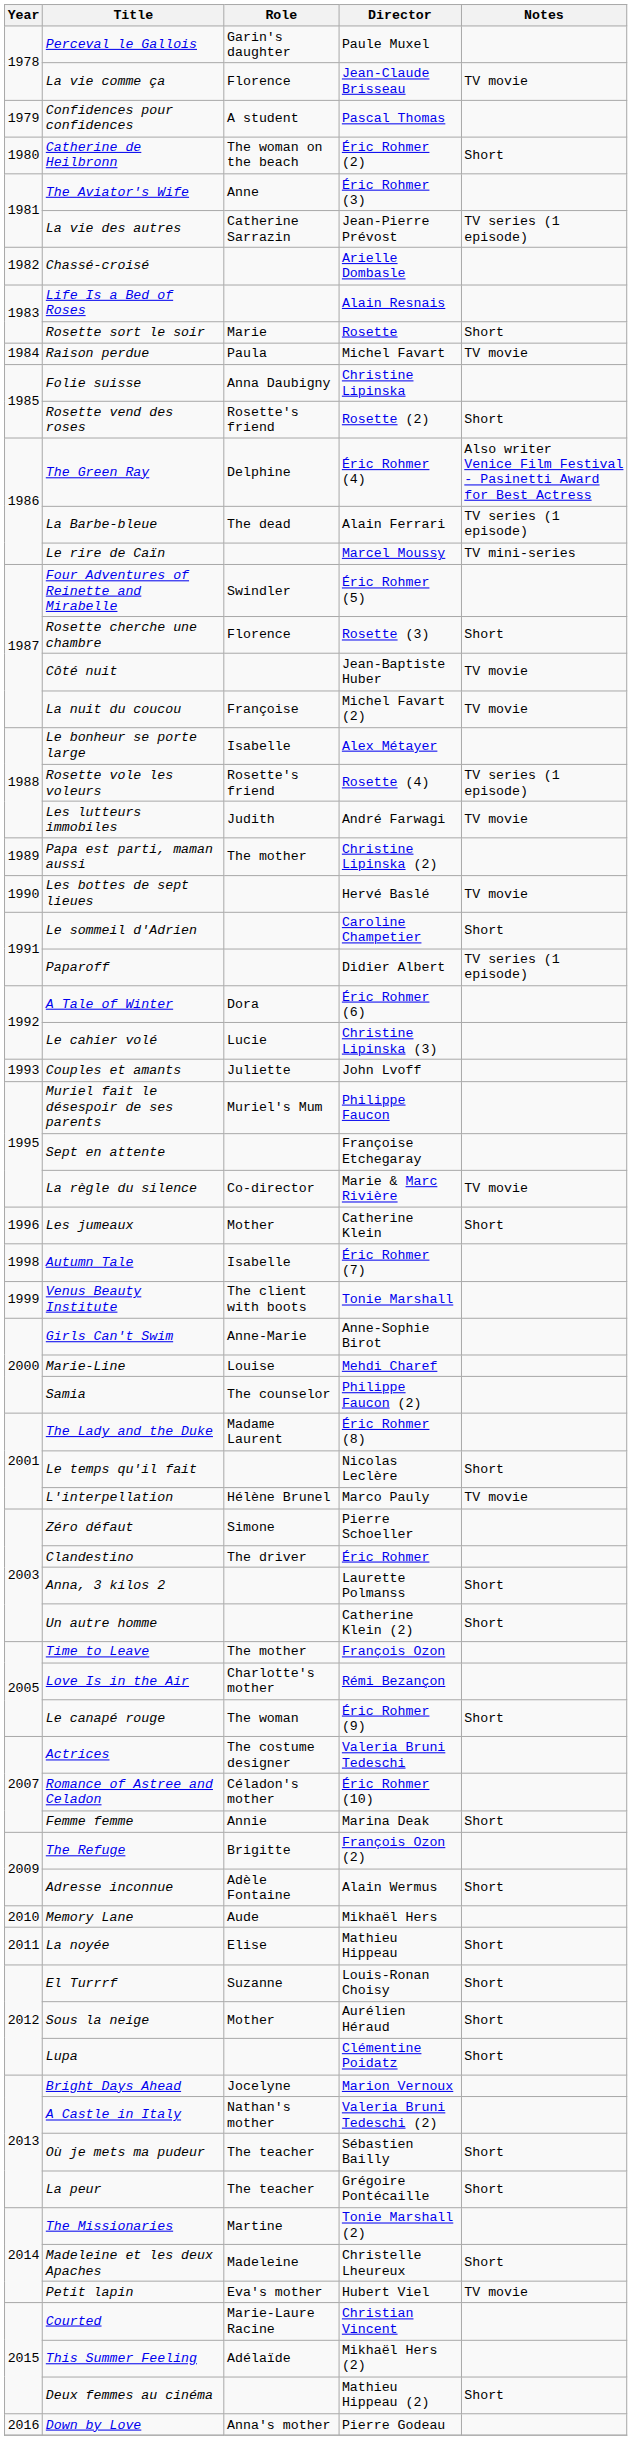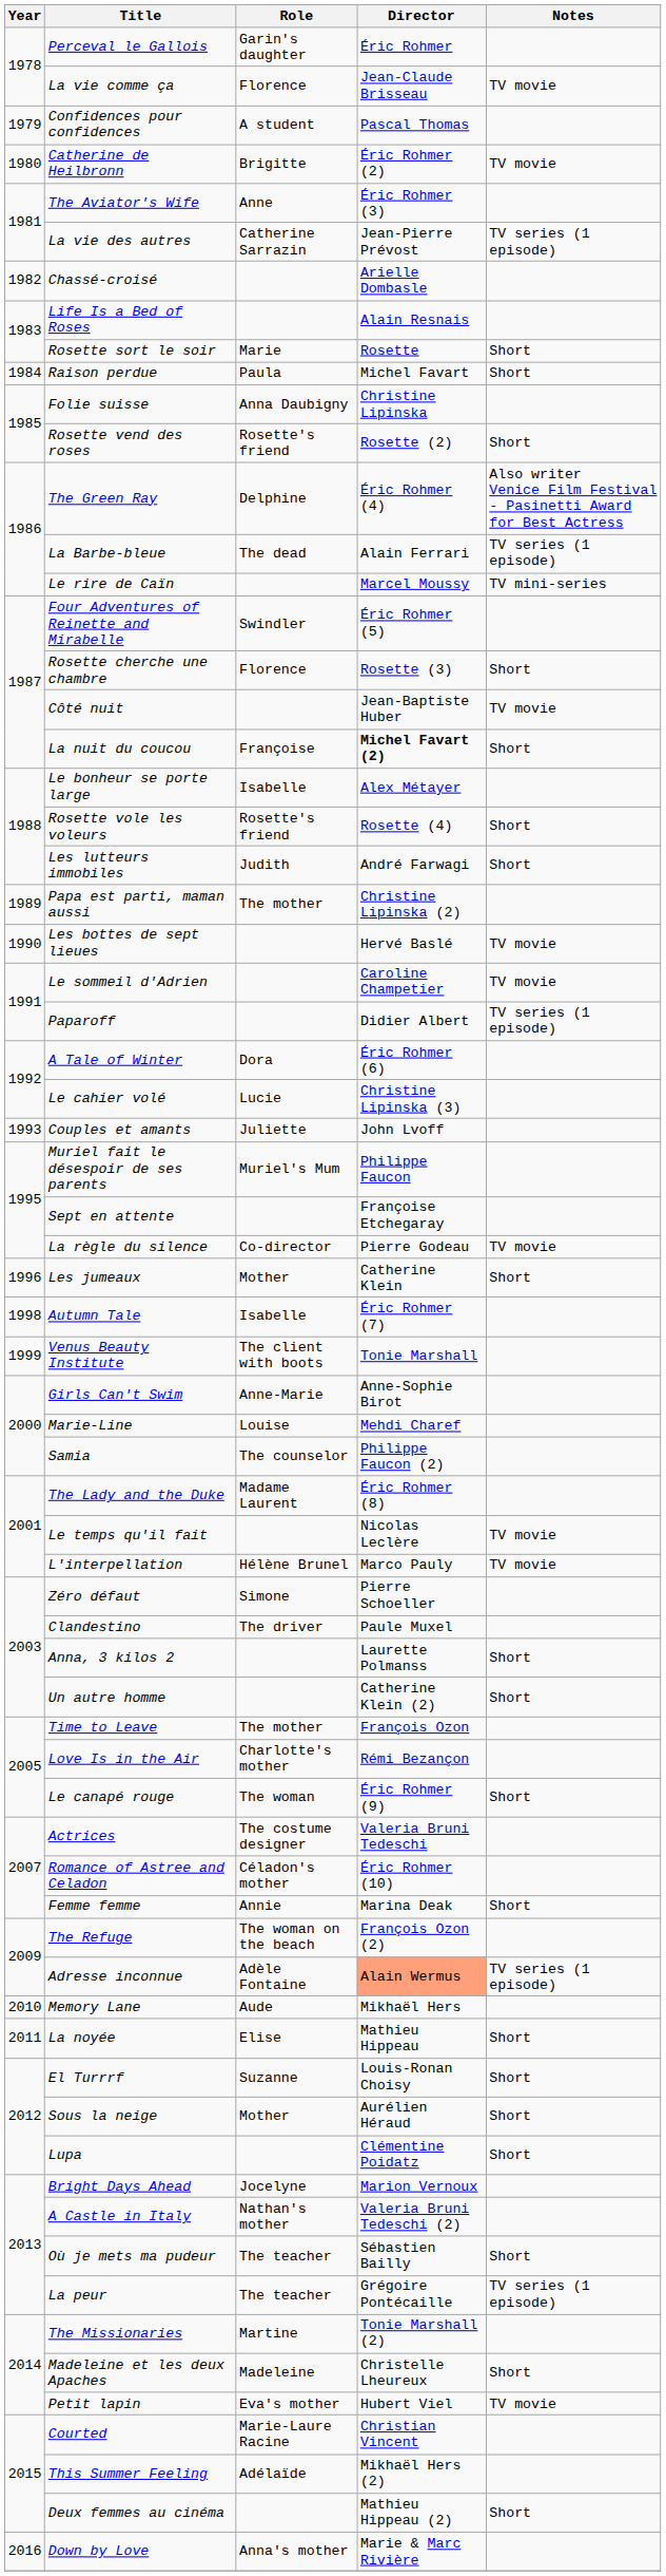 <table class="wikitable">
 <tr>
 <th>Year</th>
 <th>Title</th>
 <th>Role</th>
 <th>Director</th>
 <th>Notes</th>
 </tr>
 <tr>
 <td rowspan=2>1978</td>
 <td><em><a href='#'>Perceval le Gallois</a></em></td>
 <td>Garin's daughter</td>
-<td>Paule Muxel</td>
+<td><a href='#'>Éric Rohmer</a></td>
 <td></td>
 </tr>
 <tr>
 <td><em>La vie comme ça</em></td>
 <td>Florence</td>
 <td><a href='#'>Jean-Claude Brisseau</a></td>
 <td>TV movie</td>
 </tr>
 <tr>
 <td rowspan=1>1979</td>
 <td><em>Confidences pour confidences</em></td>
 <td>A student</td>
 <td><a href='#'>Pascal Thomas</a></td>
 <td></td>
 </tr>
 <tr>
 <td rowspan=1>1980</td>
 <td><em><a href='#'>Catherine de Heilbronn</a></em></td>
-<td>The woman on the beach</td>
+<td>Brigitte</td>
 <td><a href='#'>Éric Rohmer</a> (2)</td>
-<td>Short</td>
+<td>TV movie</td>
 </tr>
 <tr>
 <td rowspan=2>1981</td>
 <td><em><a href='#'>The Aviator's Wife</a></em></td>
 <td>Anne</td>
 <td><a href='#'>Éric Rohmer</a> (3)</td>
 <td></td>
 </tr>
 <tr>
 <td><em>La vie des autres</em></td>
 <td>Catherine Sarrazin</td>
 <td>Jean-Pierre Prévost</td>
 <td>TV series (1 episode)</td>
 </tr>
 <tr>
 <td rowspan=1>1982</td>
 <td><em>Chassé-croisé</em></td>
 <td></td>
 <td><a href='#'>Arielle Dombasle</a></td>
 <td></td>
 </tr>
 <tr>
 <td rowspan=2>1983</td>
 <td><em><a href='#'>Life Is a Bed of Roses</a></em></td>
 <td></td>
 <td><a href='#'>Alain Resnais</a></td>
 <td></td>
 </tr>
 <tr>
 <td><em>Rosette sort le soir</em></td>
 <td>Marie</td>
 <td><a href='#'>Rosette</a></td>
 <td>Short</td>
 </tr>
 <tr>
 <td rowspan=1>1984</td>
 <td><em>Raison perdue</em></td>
 <td>Paula</td>
 <td>Michel Favart</td>
-<td>TV movie</td>
+<td>Short</td>
 </tr>
 <tr>
 <td rowspan=2>1985</td>
 <td><em>Folie suisse</em></td>
 <td>Anna Daubigny</td>
 <td><a href='#'>Christine Lipinska</a></td>
 <td></td>
 </tr>
 <tr>
 <td><em>Rosette vend des roses</em></td>
 <td>Rosette's friend</td>
 <td><a href='#'>Rosette</a> (2)</td>
 <td>Short</td>
 </tr>
 <tr>
 <td rowspan=3>1986</td>
 <td><em><a href='#'>The Green Ray</a></em></td>
 <td>Delphine</td>
 <td><a href='#'>Éric Rohmer</a> (4)</td>
 <td>Also writer<br><a href='#'>Venice Film Festival - Pasinetti Award for Best Actress</a></td>
 </tr>
 <tr>
 <td><em>La Barbe-bleue</em></td>
 <td>The dead</td>
 <td>Alain Ferrari</td>
 <td>TV series (1 episode)</td>
 </tr>
 <tr>
 <td><em>Le rire de Caïn</em></td>
 <td></td>
 <td><a href='#'>Marcel Moussy</a></td>
 <td>TV mini-series</td>
 </tr>
 <tr>
 <td rowspan=4>1987</td>
 <td><em><a href='#'>Four Adventures of Reinette and Mirabelle</a></em></td>
 <td>Swindler</td>
 <td><a href='#'>Éric Rohmer</a> (5)</td>
 <td></td>
 </tr>
 <tr>
 <td><em>Rosette cherche une chambre</em></td>
 <td>Florence</td>
 <td><a href='#'>Rosette</a> (3)</td>
 <td>Short</td>
 </tr>
 <tr>
 <td><em>Côté nuit</em></td>
 <td></td>
 <td>Jean-Baptiste Huber</td>
 <td>TV movie</td>
 </tr>
 <tr>
 <td><em>La nuit du coucou</em></td>
 <td>Françoise</td>
-<td>Michel Favart (2)</td>
-<td>TV movie</td>
+<td><strong>Michel Favart (2)</strong></td>
+<td>Short</td>
 </tr>
 <tr>
 <td rowspan=3>1988</td>
 <td><em>Le bonheur se porte large</em></td>
 <td>Isabelle</td>
 <td><a href='#'>Alex Métayer</a></td>
 <td></td>
 </tr>
 <tr>
 <td><em>Rosette vole les voleurs</em></td>
 <td>Rosette's friend</td>
 <td><a href='#'>Rosette</a> (4)</td>
-<td>TV series (1 episode)</td>
+<td>Short</td>
 </tr>
 <tr>
 <td><em>Les lutteurs immobiles</em></td>
 <td>Judith</td>
 <td>André Farwagi</td>
-<td>TV movie</td>
+<td>Short</td>
 </tr>
 <tr>
 <td rowspan=1>1989</td>
 <td><em>Papa est parti, maman aussi</em></td>
 <td>The mother</td>
 <td><a href='#'>Christine Lipinska</a> (2)</td>
 <td></td>
 </tr>
 <tr>
 <td rowspan=1>1990</td>
 <td><em>Les bottes de sept lieues</em></td>
 <td></td>
 <td>Hervé Baslé</td>
 <td>TV movie</td>
 </tr>
 <tr>
 <td rowspan=2>1991</td>
 <td><em>Le sommeil d'Adrien</em></td>
 <td></td>
 <td><a href='#'>Caroline Champetier</a></td>
-<td>Short</td>
+<td>TV movie</td>
 </tr>
 <tr>
 <td><em>Paparoff</em></td>
 <td></td>
 <td>Didier Albert</td>
 <td>TV series (1 episode)</td>
 </tr>
 <tr>
 <td rowspan=2>1992</td>
 <td><em><a href='#'>A Tale of Winter</a></em></td>
 <td>Dora</td>
 <td><a href='#'>Éric Rohmer</a> (6)</td>
 <td></td>
 </tr>
 <tr>
 <td><em>Le cahier volé</em></td>
 <td>Lucie</td>
 <td><a href='#'>Christine Lipinska</a> (3)</td>
 <td></td>
 </tr>
 <tr>
 <td rowspan=1>1993</td>
 <td><em>Couples et amants</em></td>
 <td>Juliette</td>
 <td>John Lvoff</td>
 <td></td>
 </tr>
 <tr>
 <td rowspan=3>1995</td>
 <td><em>Muriel fait le désespoir de ses parents</em></td>
 <td>Muriel's Mum</td>
 <td><a href='#'>Philippe Faucon</a></td>
 <td></td>
 </tr>
 <tr>
 <td><em>Sept en attente</em></td>
 <td></td>
 <td>Françoise Etchegaray</td>
 <td></td>
 </tr>
 <tr>
 <td><em>La règle du silence</em></td>
 <td>Co-director</td>
-<td>Marie & <a href='#'>Marc Rivière</a></td>
+<td>Pierre Godeau</td>
 <td>TV movie</td>
 </tr>
 <tr>
 <td rowspan=1>1996</td>
 <td><em>Les jumeaux</em></td>
 <td>Mother</td>
 <td>Catherine Klein</td>
 <td>Short</td>
 </tr>
 <tr>
 <td rowspan=1>1998</td>
 <td><em><a href='#'>Autumn Tale</a></em></td>
 <td>Isabelle</td>
 <td><a href='#'>Éric Rohmer</a> (7)</td>
 <td></td>
 </tr>
 <tr>
 <td rowspan=1>1999</td>
 <td><em><a href='#'>Venus Beauty Institute</a></em></td>
 <td>The client with boots</td>
 <td><a href='#'>Tonie Marshall</a></td>
 <td></td>
 </tr>
 <tr>
 <td rowspan=3>2000</td>
 <td><em><a href='#'>Girls Can't Swim</a></em></td>
 <td>Anne-Marie</td>
 <td>Anne-Sophie Birot</td>
 <td></td>
 </tr>
 <tr>
 <td><em>Marie-Line</em></td>
 <td>Louise</td>
 <td><a href='#'>Mehdi Charef</a></td>
 <td></td>
 </tr>
 <tr>
 <td><em>Samia</em></td>
 <td>The counselor</td>
 <td><a href='#'>Philippe Faucon</a> (2)</td>
 <td></td>
 </tr>
 <tr>
 <td rowspan=3>2001</td>
 <td><em><a href='#'>The Lady and the Duke</a></em></td>
 <td>Madame Laurent</td>
 <td><a href='#'>Éric Rohmer</a> (8)</td>
 <td></td>
 </tr>
 <tr>
 <td><em>Le temps qu'il fait</em></td>
 <td></td>
 <td>Nicolas Leclère</td>
-<td>Short</td>
+<td>TV movie</td>
 </tr>
 <tr>
 <td><em>L'interpellation</em></td>
 <td>Hélène Brunel</td>
 <td>Marco Pauly</td>
 <td>TV movie</td>
 </tr>
 <tr>
 <td rowspan=4>2003</td>
 <td><em>Zéro défaut</em></td>
 <td>Simone</td>
 <td>Pierre Schoeller</td>
 <td></td>
 </tr>
 <tr>
 <td><em>Clandestino</em></td>
 <td>The driver</td>
-<td><a href='#'>Éric Rohmer</a></td>
+<td>Paule Muxel</td>
 <td></td>
 </tr>
 <tr>
 <td><em>Anna, 3 kilos 2</em></td>
 <td></td>
 <td>Laurette Polmanss</td>
 <td>Short</td>
 </tr>
 <tr>
 <td><em>Un autre homme</em></td>
 <td></td>
 <td>Catherine Klein (2)</td>
 <td>Short</td>
 </tr>
 <tr>
 <td rowspan=3>2005</td>
 <td><em><a href='#'>Time to Leave</a></em></td>
 <td>The mother</td>
 <td><a href='#'>François Ozon</a></td>
 <td></td>
 </tr>
 <tr>
 <td><em><a href='#'>Love Is in the Air</a></em></td>
 <td>Charlotte's mother</td>
 <td><a href='#'>Rémi Bezançon</a></td>
 <td></td>
 </tr>
 <tr>
 <td><em>Le canapé rouge</em></td>
 <td>The woman</td>
 <td><a href='#'>Éric Rohmer</a> (9)</td>
 <td>Short</td>
 </tr>
 <tr>
 <td rowspan=3>2007</td>
 <td><em><a href='#'>Actrices</a></em></td>
 <td>The costume designer</td>
 <td><a href='#'>Valeria Bruni Tedeschi</a></td>
 <td></td>
 </tr>
 <tr>
 <td><em><a href='#'>Romance of Astree and Celadon</a></em></td>
 <td>Céladon's mother</td>
 <td><a href='#'>Éric Rohmer</a> (10)</td>
 <td></td>
 </tr>
 <tr>
 <td><em>Femme femme</em></td>
 <td>Annie</td>
 <td>Marina Deak</td>
 <td>Short</td>
 </tr>
 <tr>
 <td rowspan=2>2009</td>
 <td><em><a href='#'>The Refuge</a></em></td>
-<td>Brigitte</td>
+<td>The woman on the beach</td>
 <td><a href='#'>François Ozon</a> (2)</td>
 <td></td>
 </tr>
 <tr>
 <td><em>Adresse inconnue</em></td>
 <td>Adèle Fontaine</td>
-<td>Alain Wermus</td>
-<td>Short</td>
+<td style="background: lightsalmon;">Alain Wermus</td>
+<td>TV series (1 episode)</td>
 </tr>
 <tr>
 <td rowspan=1>2010</td>
 <td><em>Memory Lane</em></td>
 <td>Aude</td>
 <td>Mikhaël Hers</td>
 <td></td>
 </tr>
 <tr>
 <td rowspan=1>2011</td>
 <td><em>La noyée</em></td>
 <td>Elise</td>
 <td>Mathieu Hippeau</td>
 <td>Short</td>
 </tr>
 <tr>
 <td rowspan=3>2012</td>
 <td><em>El Turrrf</em></td>
 <td>Suzanne</td>
 <td>Louis-Ronan Choisy</td>
 <td>Short</td>
 </tr>
 <tr>
 <td><em>Sous la neige</em></td>
 <td>Mother</td>
 <td>Aurélien Héraud</td>
 <td>Short</td>
 </tr>
 <tr>
 <td><em>Lupa</em></td>
 <td></td>
 <td><a href='#'>Clémentine Poidatz</a></td>
 <td>Short</td>
 </tr>
 <tr>
 <td rowspan=4>2013</td>
 <td><em><a href='#'>Bright Days Ahead</a></em></td>
 <td>Jocelyne</td>
 <td><a href='#'>Marion Vernoux</a></td>
 <td></td>
 </tr>
 <tr>
 <td><em><a href='#'>A Castle in Italy</a></em></td>
 <td>Nathan's mother</td>
 <td><a href='#'>Valeria Bruni Tedeschi</a> (2)</td>
 <td></td>
 </tr>
 <tr>
 <td><em>Où je mets ma pudeur</em></td>
 <td>The teacher</td>
 <td>Sébastien Bailly</td>
 <td>Short</td>
 </tr>
 <tr>
 <td><em>La peur</em></td>
 <td>The teacher</td>
 <td>Grégoire Pontécaille</td>
-<td>Short</td>
+<td>TV series (1 episode)</td>
 </tr>
 <tr>
 <td rowspan=3>2014</td>
 <td><em><a href='#'>The Missionaries</a></em></td>
 <td>Martine</td>
 <td><a href='#'>Tonie Marshall</a> (2)</td>
 <td></td>
 </tr>
 <tr>
 <td><em>Madeleine et les deux Apaches</em></td>
 <td>Madeleine</td>
 <td>Christelle Lheureux</td>
 <td>Short</td>
 </tr>
 <tr>
 <td><em>Petit lapin</em></td>
 <td>Eva's mother</td>
 <td>Hubert Viel</td>
 <td>TV movie</td>
 </tr>
 <tr>
 <td rowspan=3>2015</td>
 <td><em><a href='#'>Courted</a></em></td>
 <td>Marie-Laure Racine</td>
 <td><a href='#'>Christian Vincent</a></td>
 <td></td>
 </tr>
 <tr>
 <td><em><a href='#'>This Summer Feeling</a></em></td>
 <td>Adélaïde</td>
 <td>Mikhaël Hers (2)</td>
 <td></td>
 </tr>
 <tr>
 <td><em>Deux femmes au cinéma</em></td>
 <td></td>
 <td>Mathieu Hippeau (2)</td>
 <td>Short</td>
 </tr>
 <tr>
 <td rowspan=1>2016</td>
 <td><em><a href='#'>Down by Love</a></em></td>
 <td>Anna's mother</td>
-<td>Pierre Godeau</td>
+<td>Marie & <a href='#'>Marc Rivière</a></td>
 <td></td>
 </tr>
 <tr>
 </tr>
 </table>
